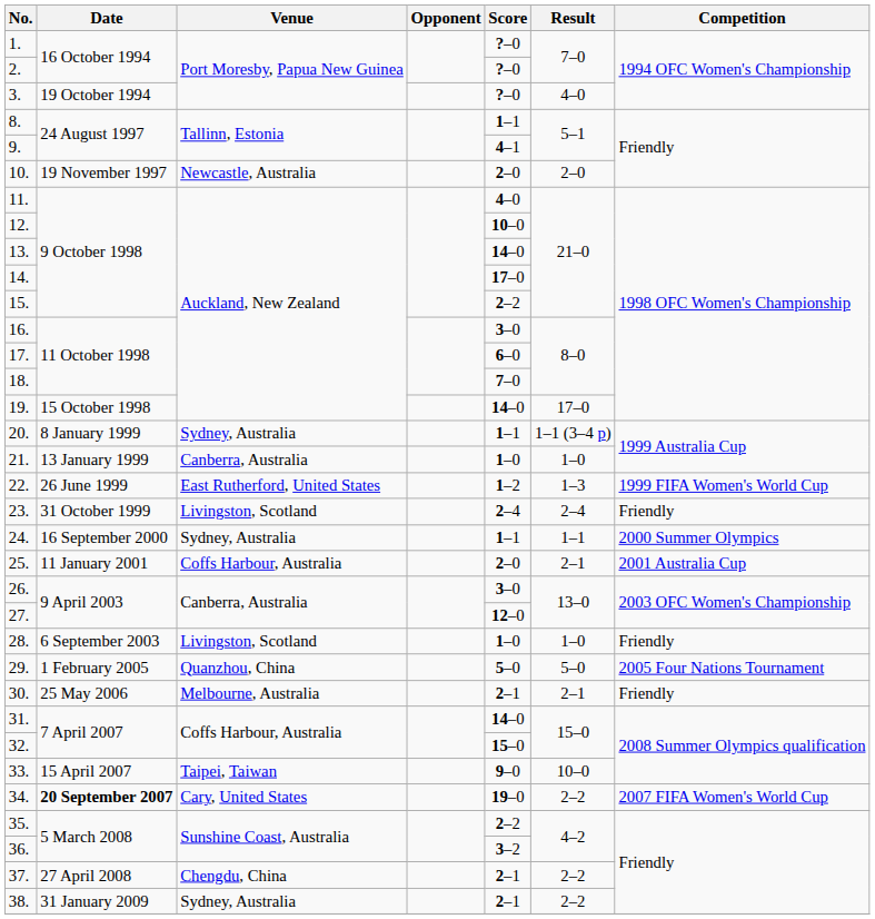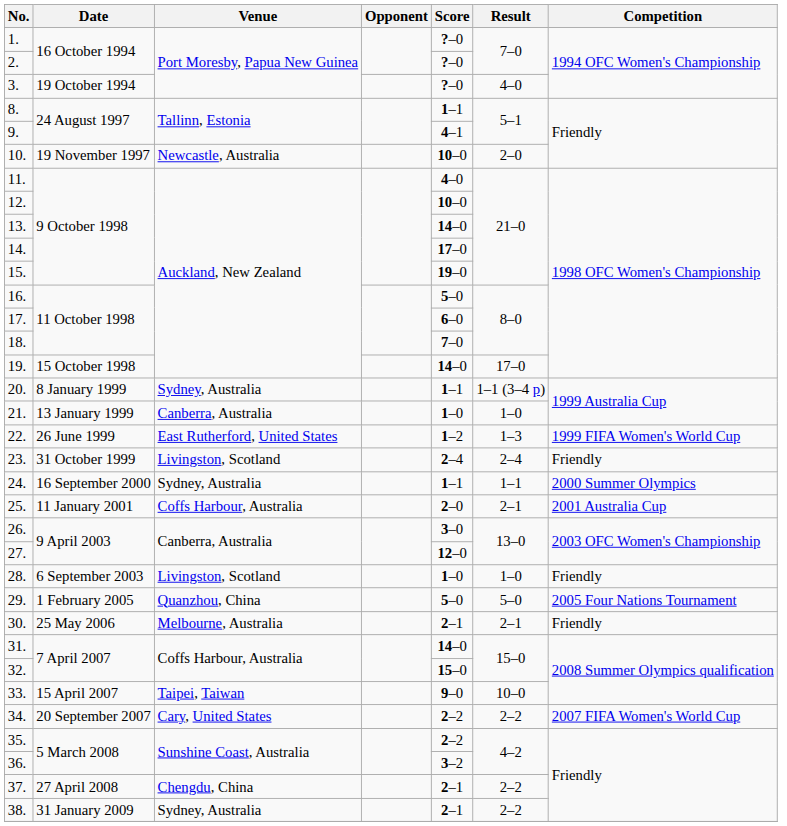 <table class="wikitable">
 <tr>
 <th>No.</th>
 <th>Date</th>
 <th>Venue</th>
 <th>Opponent</th>
 <th>Score</th>
 <th>Result</th>
 <th>Competition</th>
 </tr>
 <tr>
 <td>1.</td>
 <td rowspan=2>16 October 1994</td>
 <td rowspan=3><a href='#'>Port Moresby</a>, <a href='#'>Papua New Guinea</a></td>
 <td rowspan=2></td>
 <td align=center><strong>?</strong>–0</td>
 <td rowspan=2 align=center>7–0</td>
 <td rowspan=3><a href='#'>1994 OFC Women's Championship</a></td>
 </tr>
 <tr>
 <td>2.</td>
 <td align=center><strong>?</strong>–0</td>
 </tr>
 <tr>
 <td>3.</td>
 <td>19 October 1994</td>
 <td></td>
 <td align=center><strong>?</strong>–0</td>
 <td align=center>4–0</td>
 </tr>
 <tr>
 <td>8.</td>
 <td rowspan=2>24 August 1997</td>
 <td rowspan=2><a href='#'>Tallinn</a>, <a href='#'>Estonia</a></td>
 <td rowspan=2></td>
 <td align=center><strong>1</strong>–1</td>
 <td rowspan=2 align=center>5–1</td>
 <td rowspan=3>Friendly</td>
 </tr>
 <tr>
 <td>9.</td>
 <td align=center><strong>4</strong>–1</td>
 </tr>
 <tr>
 <td>10.</td>
 <td>19 November 1997</td>
 <td><a href='#'>Newcastle</a>, Australia</td>
 <td></td>
-<td align=center><strong>2</strong>–0</td>
+<td align=center><strong>10</strong>–0</td>
 <td align=center>2–0</td>
 </tr>
 <tr>
 <td>11.</td>
 <td rowspan=5>9 October 1998</td>
 <td rowspan=9><a href='#'>Auckland</a>, New Zealand</td>
 <td rowspan=5></td>
 <td align=center><strong>4</strong>–0</td>
 <td rowspan=5 align=center>21–0</td>
 <td rowspan=9><a href='#'>1998 OFC Women's Championship</a></td>
 </tr>
 <tr>
 <td>12.</td>
 <td align=center><strong>10</strong>–0</td>
 </tr>
 <tr>
 <td>13.</td>
 <td align=center><strong>14</strong>–0</td>
 </tr>
 <tr>
 <td>14.</td>
 <td align=center><strong>17</strong>–0</td>
 </tr>
 <tr>
 <td>15.</td>
-<td align=center><strong>2</strong>–2</td>
+<td align=center><strong>19</strong>–0</td>
 </tr>
 <tr>
 <td>16.</td>
 <td rowspan=3>11 October 1998</td>
 <td rowspan=3></td>
-<td align=center><strong>3</strong>–0</td>
+<td align=center><strong>5</strong>–0</td>
 <td rowspan=3 align=center>8–0</td>
 </tr>
 <tr>
 <td>17.</td>
 <td align=center><strong>6</strong>–0</td>
 </tr>
 <tr>
 <td>18.</td>
 <td align=center><strong>7</strong>–0</td>
 </tr>
 <tr>
 <td>19.</td>
 <td>15 October 1998</td>
 <td></td>
 <td align=center><strong>14</strong>–0</td>
 <td align=center>17–0</td>
 </tr>
 <tr>
 <td>20.</td>
 <td>8 January 1999</td>
 <td><a href='#'>Sydney</a>, Australia</td>
 <td></td>
 <td align=center><strong>1</strong>–1</td>
 <td align=center>1–1  (3–4 <a href='#'>p</a>)</td>
 <td rowspan=2><a href='#'>1999 Australia Cup</a></td>
 </tr>
 <tr>
 <td>21.</td>
 <td>13 January 1999</td>
 <td><a href='#'>Canberra</a>, Australia</td>
 <td></td>
 <td align=center><strong>1</strong>–0</td>
 <td align=center>1–0</td>
 </tr>
 <tr>
 <td>22.</td>
 <td>26 June 1999</td>
 <td><a href='#'>East Rutherford</a>, <a href='#'>United States</a></td>
 <td></td>
 <td align=center><strong>1</strong>–2</td>
 <td align=center>1–3</td>
 <td><a href='#'>1999 FIFA Women's World Cup</a></td>
 </tr>
 <tr>
 <td>23.</td>
 <td>31 October 1999</td>
 <td><a href='#'>Livingston</a>, Scotland</td>
 <td></td>
 <td align=center><strong>2</strong>–4</td>
 <td align=center>2–4</td>
 <td>Friendly</td>
 </tr>
 <tr>
 <td>24.</td>
 <td>16 September 2000</td>
 <td>Sydney, Australia</td>
 <td></td>
 <td align=center><strong>1</strong>–1</td>
 <td align=center>1–1</td>
 <td><a href='#'>2000 Summer Olympics</a></td>
 </tr>
 <tr>
 <td>25.</td>
 <td>11 January 2001</td>
 <td><a href='#'>Coffs Harbour</a>, Australia</td>
 <td></td>
 <td align=center><strong>2</strong>–0</td>
 <td align=center>2–1</td>
 <td><a href='#'>2001 Australia Cup</a></td>
 </tr>
 <tr>
 <td>26.</td>
 <td rowspan=2>9 April 2003</td>
 <td rowspan=2>Canberra, Australia</td>
 <td rowspan=2></td>
 <td align=center><strong>3</strong>–0</td>
 <td rowspan=2 align=center>13–0</td>
 <td rowspan=2><a href='#'>2003 OFC Women's Championship</a></td>
 </tr>
 <tr>
 <td>27.</td>
 <td align=center><strong>12</strong>–0</td>
 </tr>
 <tr>
 <td>28.</td>
 <td>6 September 2003</td>
 <td><a href='#'>Livingston</a>, Scotland</td>
 <td></td>
 <td align=center><strong>1</strong>–0</td>
 <td align=center>1–0</td>
 <td>Friendly</td>
 </tr>
 <tr>
 <td>29.</td>
 <td>1 February 2005</td>
 <td><a href='#'>Quanzhou</a>, China</td>
 <td></td>
 <td align=center><strong>5</strong>–0</td>
 <td align=center>5–0</td>
 <td><a href='#'>2005 Four Nations Tournament</a></td>
 </tr>
 <tr>
 <td>30.</td>
 <td>25 May 2006</td>
 <td><a href='#'>Melbourne</a>, Australia</td>
 <td></td>
 <td align=center><strong>2</strong>–1</td>
 <td align=center>2–1</td>
 <td>Friendly</td>
 </tr>
 <tr>
 <td>31.</td>
 <td rowspan=2>7 April 2007</td>
 <td rowspan=2>Coffs Harbour, Australia</td>
 <td rowspan=2></td>
 <td align=center><strong>14</strong>–0</td>
 <td rowspan=2 align=center>15–0</td>
 <td rowspan=3><a href='#'>2008 Summer Olympics qualification</a></td>
 </tr>
 <tr>
 <td>32.</td>
 <td align=center><strong>15</strong>–0</td>
 </tr>
 <tr>
 <td>33.</td>
 <td>15 April 2007</td>
 <td><a href='#'>Taipei</a>, <a href='#'>Taiwan</a></td>
 <td></td>
 <td align=center><strong>9</strong>–0</td>
 <td align=center>10–0</td>
 </tr>
 <tr>
 <td>34.</td>
-<td><strong>20 September 2007</strong></td>
+<td>20 September 2007</td>
 <td><a href='#'>Cary</a>, <a href='#'>United States</a></td>
 <td></td>
-<td align=center><strong>19</strong>–0</td>
+<td align=center><strong>2</strong>–2</td>
 <td align=center>2–2</td>
 <td><a href='#'>2007 FIFA Women's World Cup</a></td>
 </tr>
 <tr>
 <td>35.</td>
 <td rowspan=2>5 March 2008</td>
 <td rowspan=2><a href='#'>Sunshine Coast</a>, Australia</td>
 <td rowspan=2></td>
 <td align=center><strong>2</strong>–2</td>
 <td rowspan=2 align=center>4–2</td>
 <td rowspan=4>Friendly</td>
 </tr>
 <tr>
 <td>36.</td>
 <td align=center><strong>3</strong>–2</td>
 </tr>
 <tr>
 <td>37.</td>
 <td>27 April 2008</td>
 <td><a href='#'>Chengdu</a>, China</td>
 <td></td>
 <td align=center><strong>2</strong>–1</td>
 <td align=center>2–2</td>
 </tr>
 <tr>
 <td>38.</td>
 <td>31 January 2009</td>
 <td>Sydney, Australia</td>
 <td></td>
 <td align=center><strong>2</strong>–1</td>
 <td align=center>2–2</td>
 </tr>
 <tr>
 </tr>
 </table>
